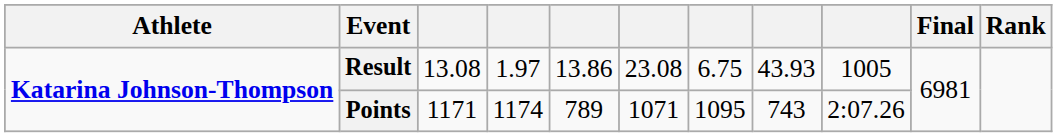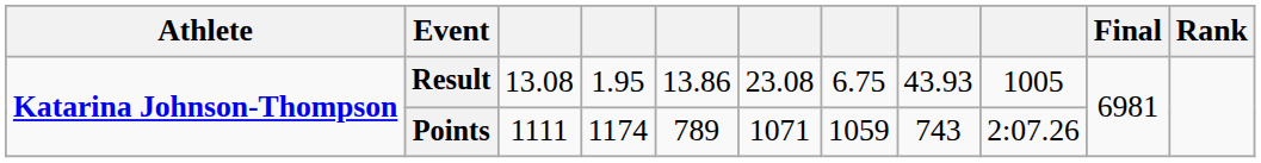 <table class="wikitable" style="font-size:90%">
 <tr>
 <th>Athlete</th>
 <th>Event</th>
 <th></th>
 <th></th>
 <th></th>
 <th></th>
 <th></th>
 <th></th>
 <th></th>
 <th>Final</th>
 <th>Rank</th>
 </tr>
 <tr style=text-align:center>
 <td rowspan=2 style=text-align:left><strong><a href='#'>Katarina Johnson-Thompson</a></strong></td>
 <th style="font-size:95%">Result</th>
 <td>13.08 </td>
-<td>1.97</td>
+<td>1.95</td>
 <td>13.86 </td>
 <td>23.08 </td>
 <td>6.75</td>
 <td>43.93 </td>
 <td>1005</td>
 <td rowspan=2>6981  </td>
 <td rowspan=2></td>
 </tr>
 <tr style=text-align:center>
 <th style="font-size:95%">Points</th>
-<td>1171</td>
+<td>1111</td>
 <td>1174</td>
 <td>789</td>
 <td>1071</td>
-<td>1095</td>
+<td>1059</td>
 <td>743</td>
 <td>2:07.26 </td>
 </tr>
 </table>
